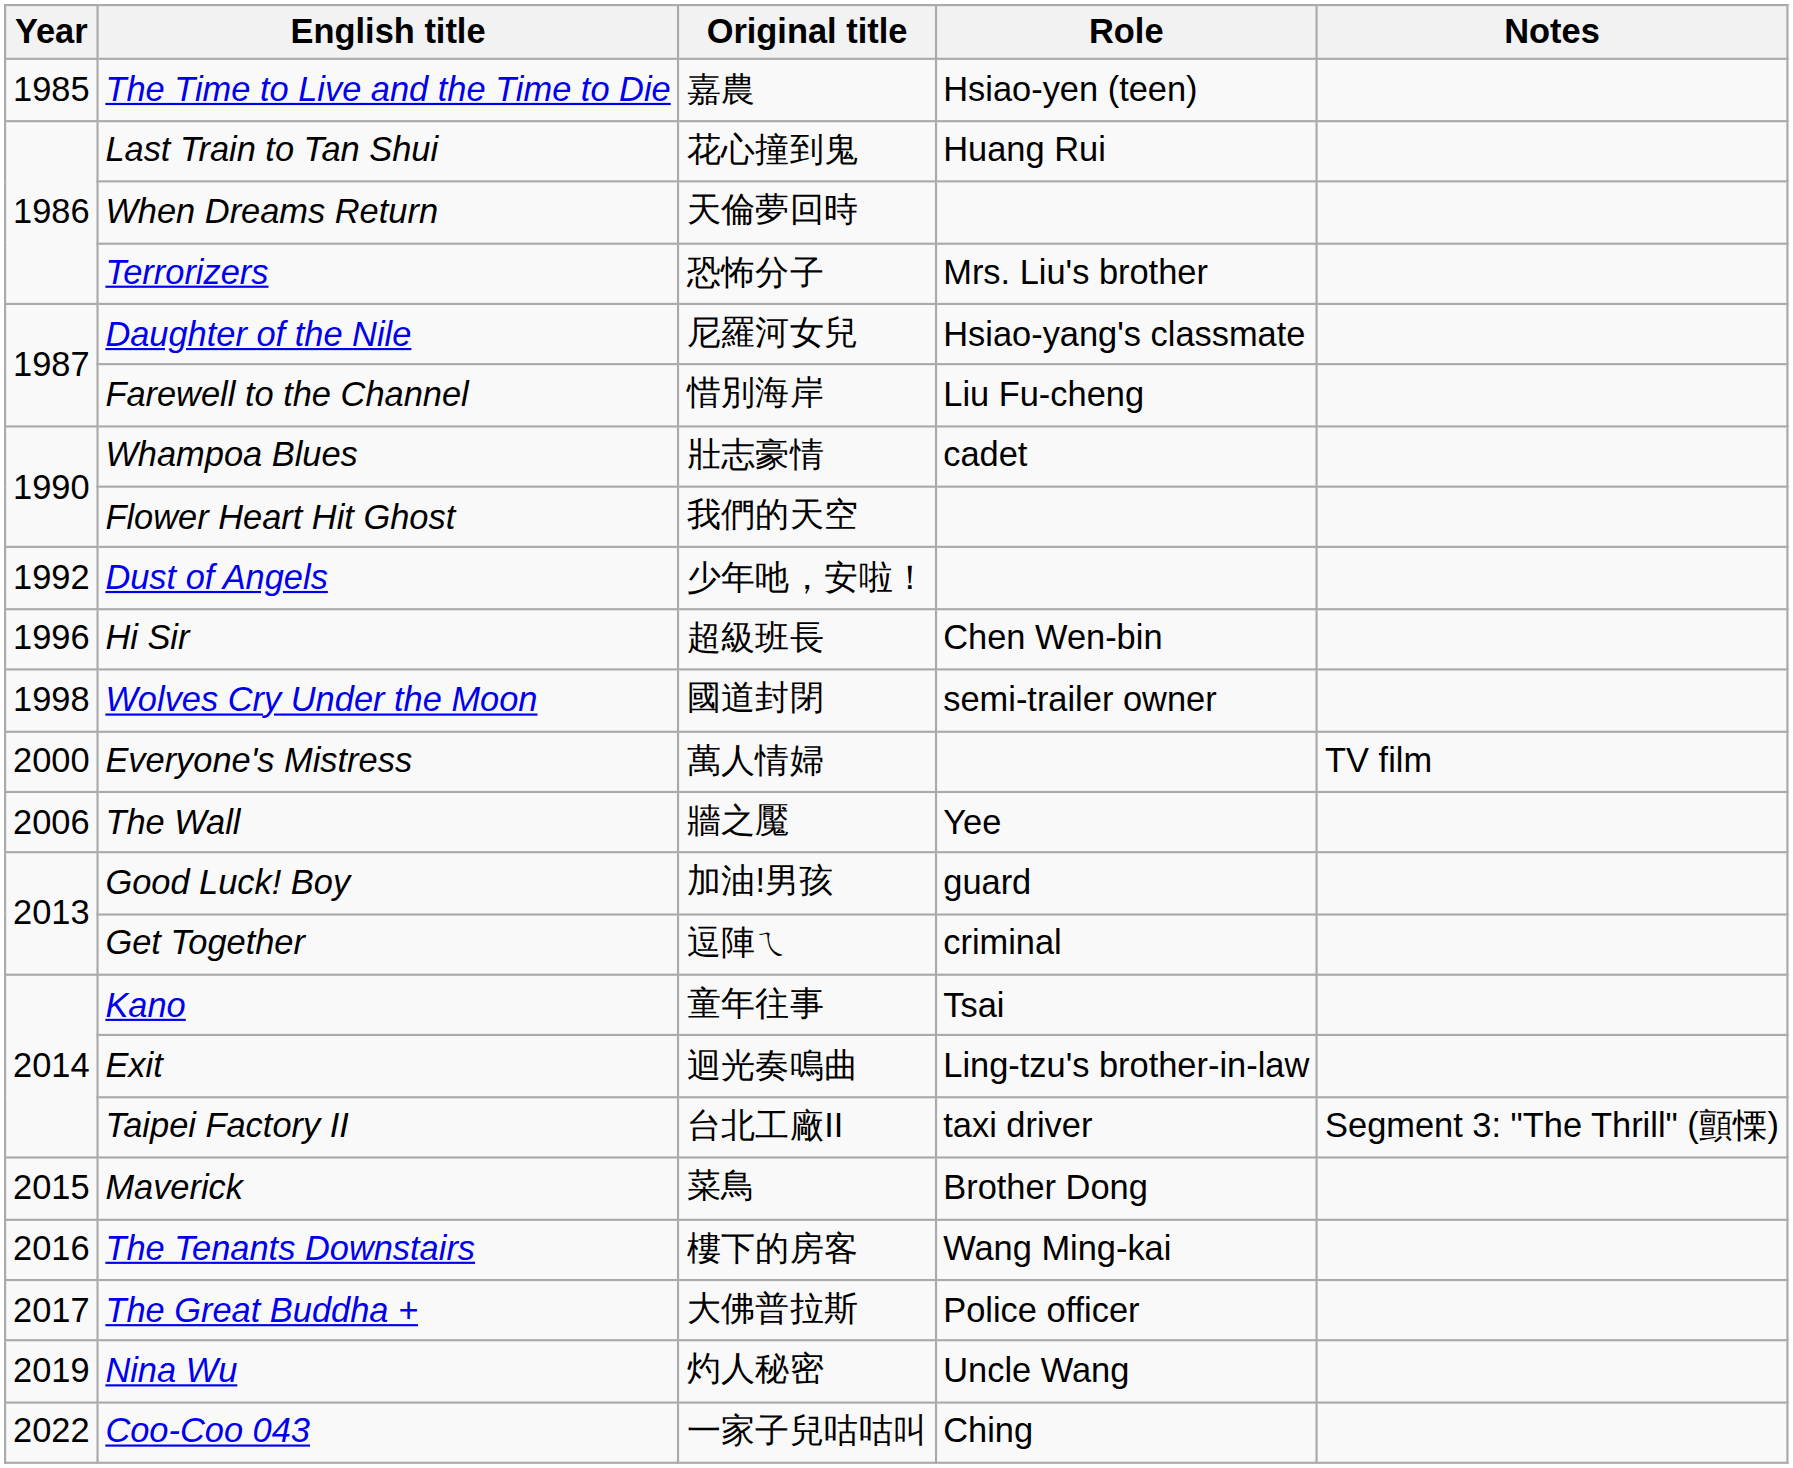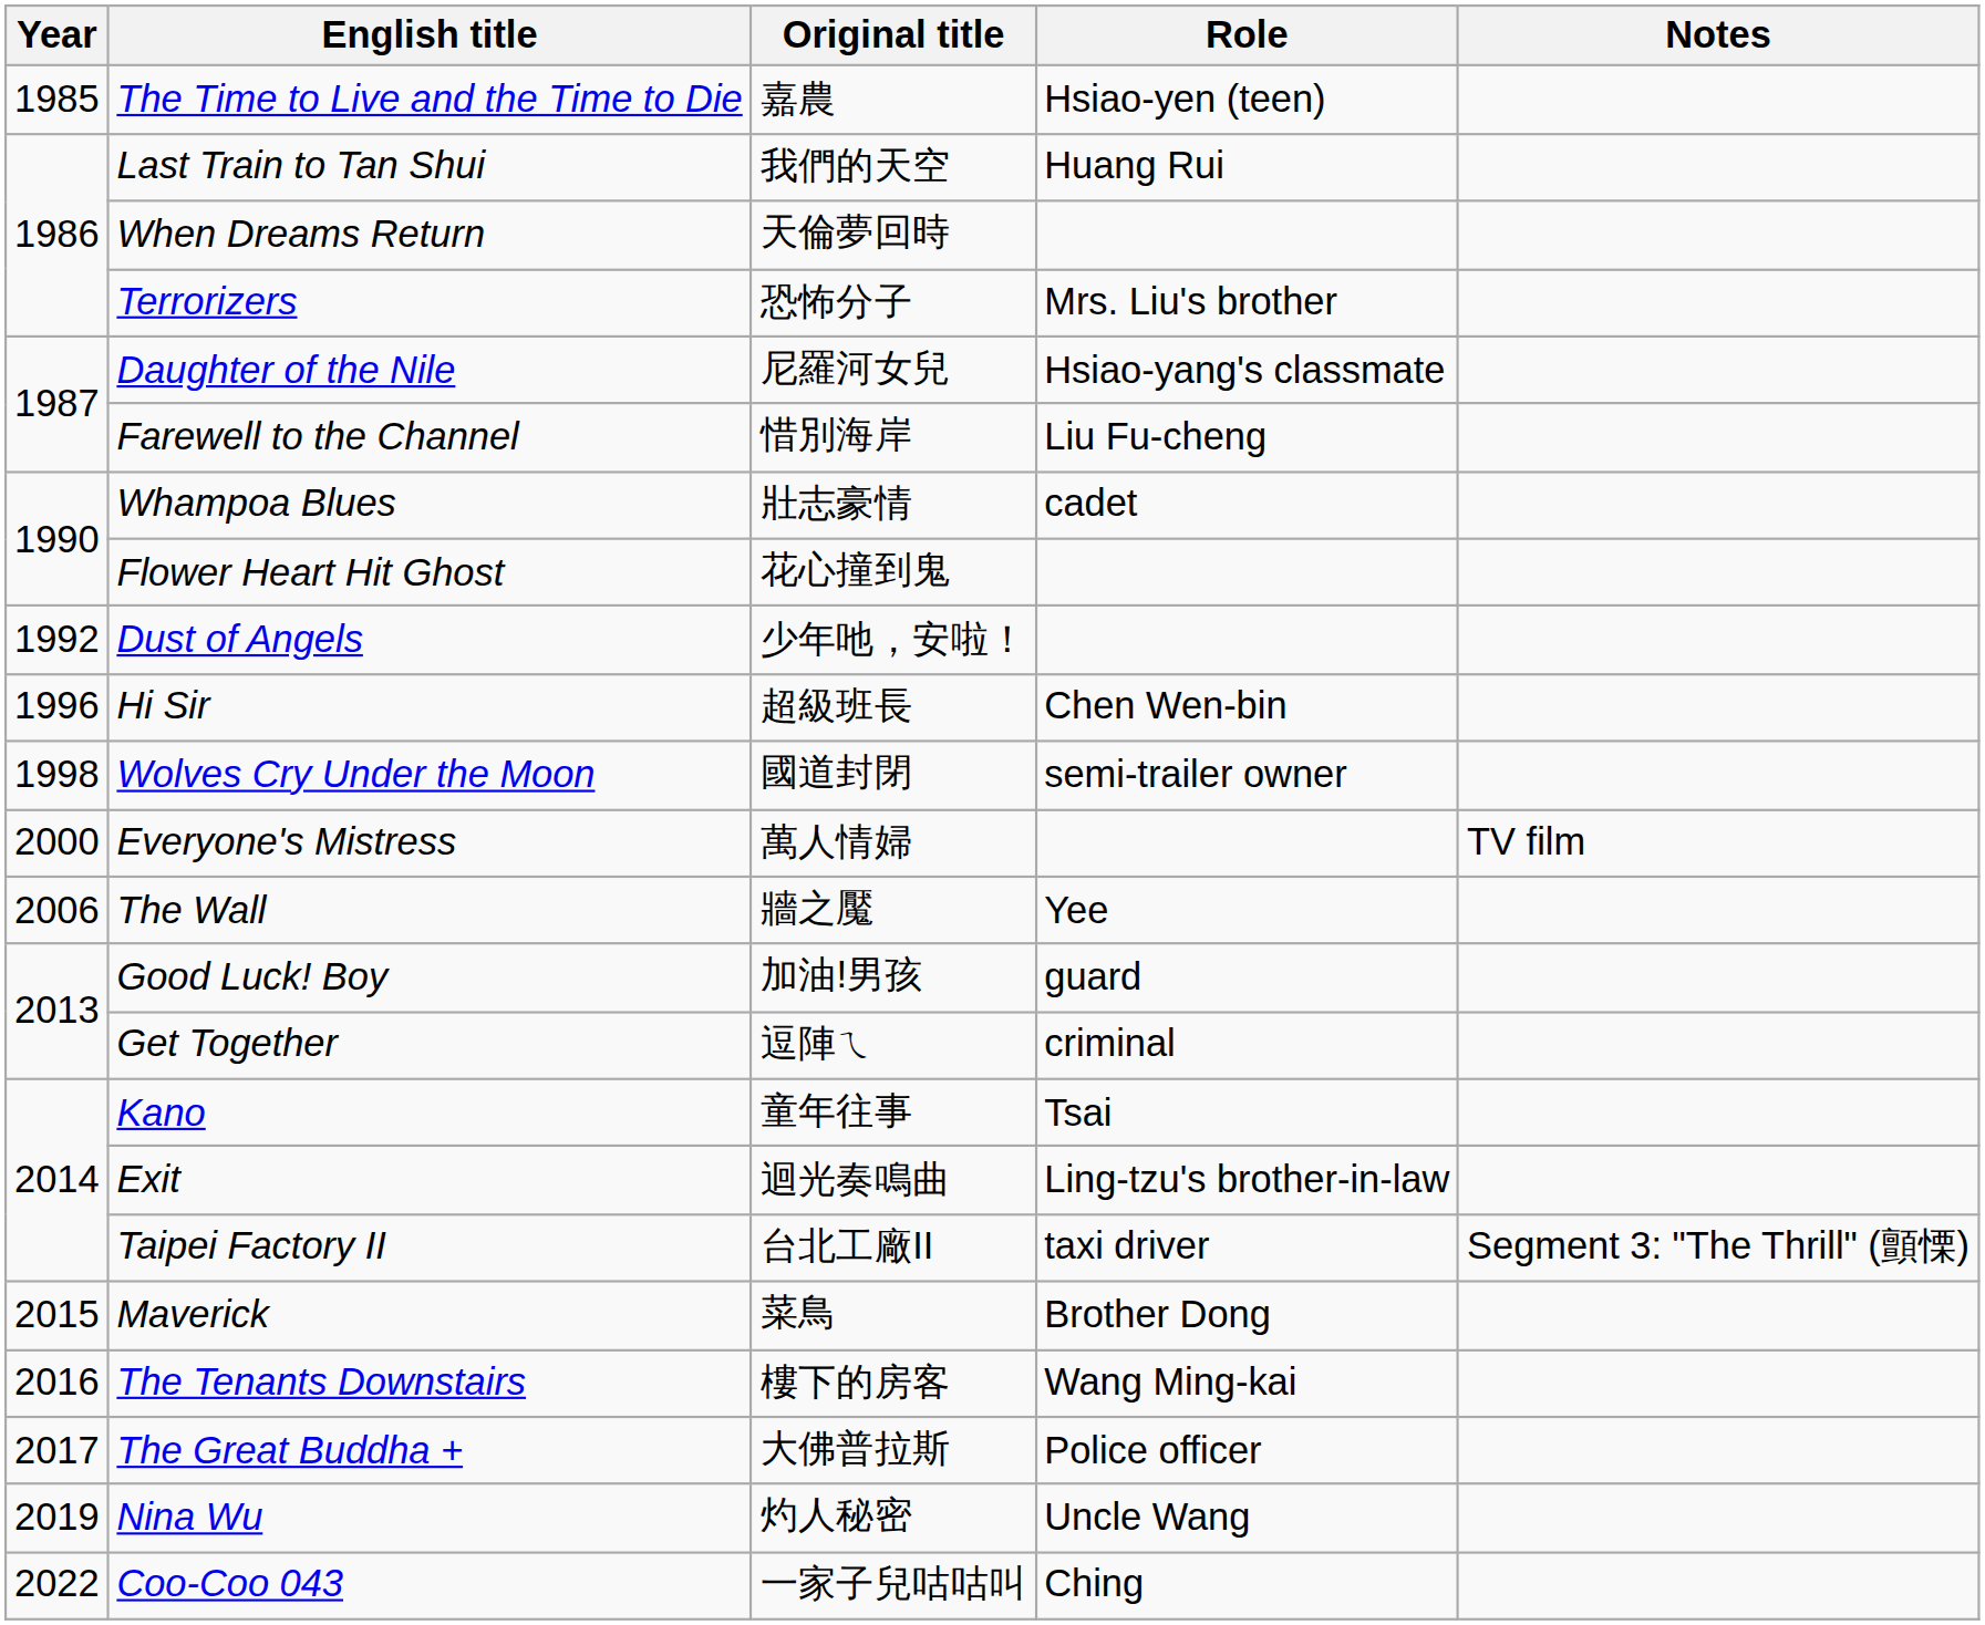 <table class="wikitable sortable">
 <tr>
 <th>Year</th>
 <th>English title</th>
 <th>Original title</th>
 <th>Role</th>
 <th class="unsortable">Notes</th>
 </tr>
 <tr>
 <td>1985</td>
 <td><em><a href='#'>The Time to Live and the Time to Die</a></em></td>
 <td>嘉農</td>
 <td>Hsiao-yen (teen)</td>
 <td></td>
 </tr>
 <tr>
 <td rowspan=3>1986</td>
 <td><em>Last Train to Tan Shui</em></td>
-<td>花心撞到鬼</td>
+<td>我們的天空</td>
 <td>Huang Rui</td>
 <td></td>
 </tr>
 <tr>
 <td><em>When Dreams Return</em></td>
 <td>天倫夢回時</td>
 <td></td>
 <td></td>
 </tr>
 <tr>
 <td><em><a href='#'>Terrorizers</a></em></td>
 <td>恐怖分子</td>
 <td>Mrs. Liu's brother</td>
 <td></td>
 </tr>
 <tr>
 <td rowspan=2>1987</td>
 <td><em><a href='#'>Daughter of the Nile</a></em></td>
 <td>尼羅河女兒</td>
 <td>Hsiao-yang's classmate</td>
 <td></td>
 </tr>
 <tr>
 <td><em>Farewell to the Channel</em></td>
 <td>惜別海岸</td>
 <td>Liu Fu-cheng</td>
 <td></td>
 </tr>
 <tr>
 <td rowspan=2>1990</td>
 <td><em>Whampoa Blues</em></td>
 <td>壯志豪情</td>
 <td>cadet</td>
 <td></td>
 </tr>
 <tr>
 <td><em>Flower Heart Hit Ghost</em></td>
-<td>我們的天空</td>
+<td>花心撞到鬼</td>
 <td></td>
 <td></td>
 </tr>
 <tr>
 <td>1992</td>
 <td><em><a href='#'>Dust of Angels</a></em></td>
 <td>少年吔，安啦！</td>
 <td></td>
 <td></td>
 </tr>
 <tr>
 <td>1996</td>
 <td><em>Hi Sir</em></td>
 <td>超級班長</td>
 <td>Chen Wen-bin</td>
 <td></td>
 </tr>
 <tr>
 <td>1998</td>
 <td><em><a href='#'>Wolves Cry Under the Moon</a></em></td>
 <td>國道封閉</td>
 <td>semi-trailer owner</td>
 <td></td>
 </tr>
 <tr>
 <td>2000</td>
 <td><em>Everyone's Mistress</em></td>
 <td>萬人情婦</td>
 <td></td>
 <td>TV film</td>
 </tr>
 <tr>
 <td>2006</td>
 <td><em>The Wall</em></td>
 <td>牆之魘</td>
 <td>Yee</td>
 <td></td>
 </tr>
 <tr>
 <td rowspan=2>2013</td>
 <td><em>Good Luck! Boy</em></td>
 <td>加油!男孩</td>
 <td>guard</td>
 <td></td>
 </tr>
 <tr>
 <td><em>Get Together</em></td>
 <td>逗陣ㄟ</td>
 <td>criminal</td>
 <td></td>
 </tr>
 <tr>
 <td rowspan=3>2014</td>
 <td><em><a href='#'>Kano</a></em></td>
 <td>童年往事</td>
 <td>Tsai</td>
 <td></td>
 </tr>
 <tr>
 <td><em>Exit</em></td>
 <td>迴光奏鳴曲</td>
 <td>Ling-tzu's brother-in-law</td>
 <td></td>
 </tr>
 <tr>
 <td><em>Taipei Factory II</em></td>
 <td>台北工廠II</td>
 <td>taxi driver</td>
 <td>Segment 3: "The Thrill" (顫慄)</td>
 </tr>
 <tr>
 <td>2015</td>
 <td><em>Maverick</em></td>
 <td>菜鳥</td>
 <td>Brother Dong</td>
 <td></td>
 </tr>
 <tr>
 <td>2016</td>
 <td><em><a href='#'>The Tenants Downstairs</a></em></td>
 <td>樓下的房客</td>
 <td>Wang Ming-kai</td>
 <td></td>
 </tr>
 <tr>
 <td>2017</td>
 <td><em><a href='#'>The Great Buddha +</a></em></td>
 <td>大佛普拉斯</td>
 <td>Police officer</td>
 <td></td>
 </tr>
 <tr>
 <td>2019</td>
 <td><em><a href='#'>Nina Wu</a></em></td>
 <td>灼人秘密</td>
 <td>Uncle Wang</td>
 <td></td>
 </tr>
 <tr>
 <td>2022</td>
 <td><em><a href='#'>Coo-Coo 043</a></em></td>
 <td>一家子兒咕咕叫</td>
 <td>Ching</td>
 <td></td>
 </tr>
 </table>
